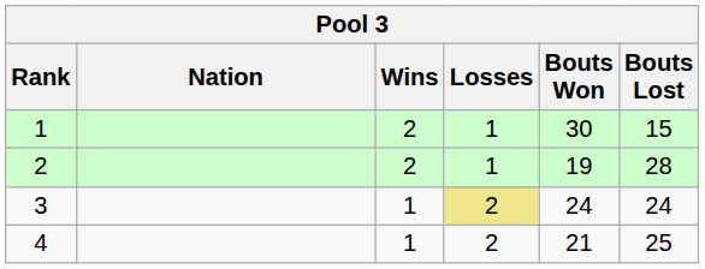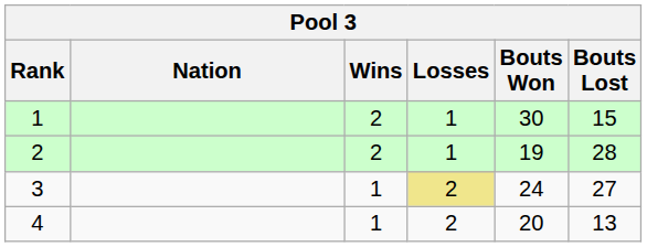 <table class="wikitable" style="text-align:center">
 <tr>
 <th colspan=6 align=center><strong>Pool 3</strong></th>
 </tr>
 <tr>
 <th width="20">Rank</th>
 <th width="190">Nation</th>
 <th width="20">Wins</th>
 <th width="20">Losses</th>
 <th width="20">Bouts Won</th>
 <th width="20">Bouts Lost</th>
 </tr>
 <tr bgcolor=ccffcc>
 <td>1</td>
 <td align=left></td>
 <td>2</td>
 <td>1</td>
 <td>30</td>
 <td>15</td>
 </tr>
 <tr bgcolor=ccffcc>
 <td>2</td>
 <td align=left></td>
 <td>2</td>
 <td>1</td>
 <td>19</td>
 <td>28</td>
 </tr>
 <tr>
 <td>3</td>
 <td align=left></td>
 <td>1</td>
 <td style="background: khaki;">2</td>
 <td>24</td>
-<td>24</td>
+<td>27</td>
 </tr>
 <tr>
 <td>4</td>
 <td align=left></td>
 <td>1</td>
 <td>2</td>
-<td>21</td>
-<td>25</td>
+<td>20</td>
+<td>13</td>
 </tr>
 </table>
